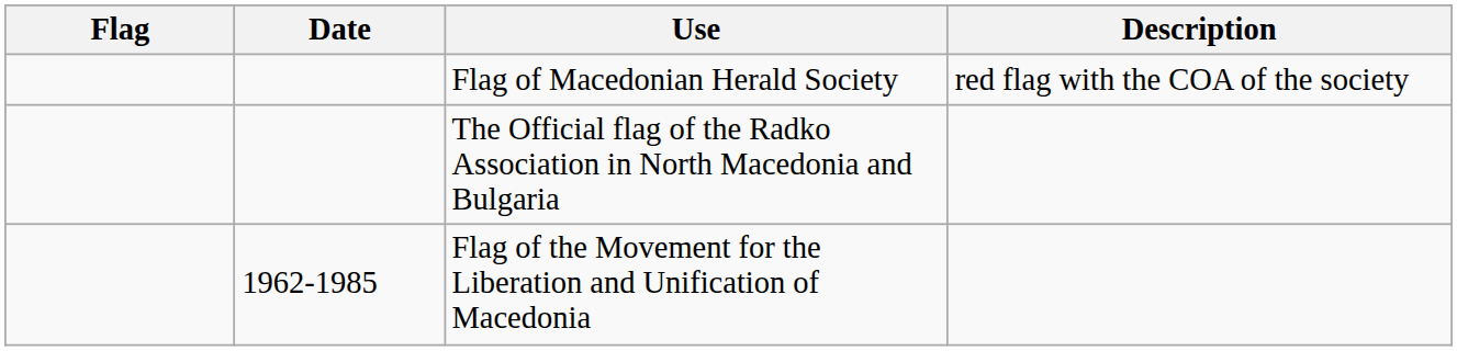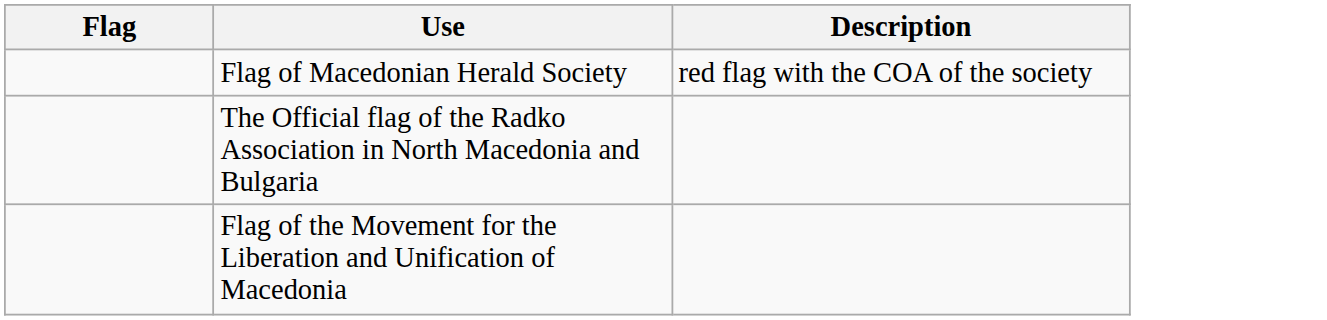 <table class="wikitable">
 <tr>
 <th width="110">Flag</th>
-<th width="100">Date</th>
 <th width="250">Use</th>
 <th width="250">Description</th>
 </tr>
 <tr>
-<td></td>
 <td></td>
 <td>Flag of Macedonian Herald Society</td>
 <td>red flag with the COA of the society</td>
 </tr>
 <tr>
 <td></td>
-<td></td>
 <td>The Official flag of the Radko Association in North Macedonia and Bulgaria</td>
 <td></td>
 </tr>
 <tr>
 <td></td>
-<td>1962-1985</td>
 <td>Flag of the Movement for the Liberation and Unification of Macedonia</td>
 <td></td>
 </tr>
 </table>
